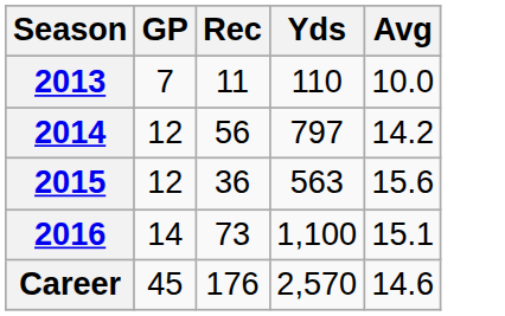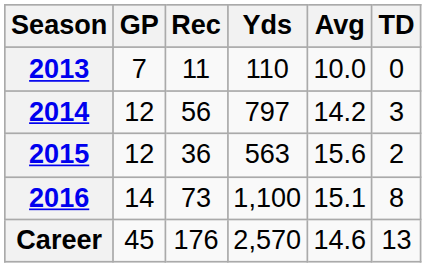 <table class="wikitable" style="text-align:center;">
 <tr>
 <th>Season</th>
 <th>GP</th>
 <th>Rec</th>
 <th>Yds</th>
 <th>Avg</th>
+<th>TD</th>
 </tr>
 <tr>
 <th><a href='#'>2013</a></th>
 <td>7</td>
 <td>11</td>
 <td>110</td>
 <td>10.0</td>
+<td>0</td>
 </tr>
 <tr>
 <th><a href='#'>2014</a></th>
 <td>12</td>
 <td>56</td>
 <td>797</td>
 <td>14.2</td>
+<td>3</td>
 </tr>
 <tr>
 <th><a href='#'>2015</a></th>
 <td>12</td>
 <td>36</td>
 <td>563</td>
 <td>15.6</td>
+<td>2</td>
 </tr>
 <tr>
 <th><a href='#'>2016</a></th>
 <td>14</td>
 <td>73</td>
 <td>1,100</td>
 <td>15.1</td>
+<td>8</td>
 </tr>
 <tr>
 <th>Career</th>
 <td>45</td>
 <td>176</td>
 <td>2,570</td>
 <td>14.6</td>
+<td>13</td>
 </tr>
 </table>
